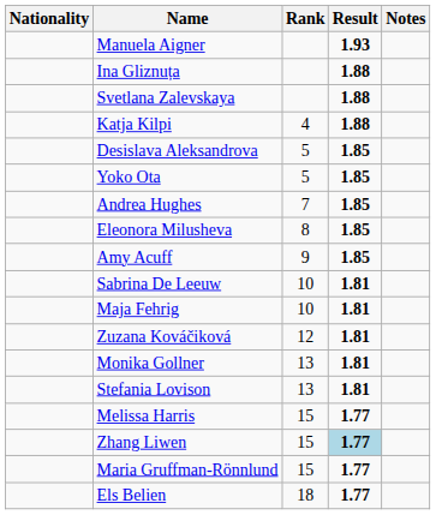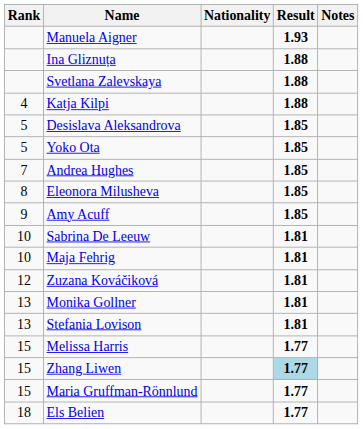 <table class="wikitable sortable" style="text-align:center">
 <tr>
+<th>Rank</th>
+<th>Name</th>
 <th>Nationality</th>
-<th>Name</th>
-<th>Rank</th>
 <th>Result</th>
 <th>Notes</th>
 </tr>
 <tr>
+<td></td>
+<td align=left><a href='#'>Manuela Aigner</a></td>
 <td align=left></td>
-<td align=left><a href='#'>Manuela Aigner</a></td>
-<td></td>
 <td><strong>1.93</strong></td>
 <td></td>
 </tr>
 <tr>
+<td></td>
+<td align=left><a href='#'>Ina Gliznuța</a></td>
 <td align=left></td>
-<td align=left><a href='#'>Ina Gliznuța</a></td>
-<td></td>
 <td><strong>1.88</strong></td>
 <td></td>
 </tr>
 <tr>
+<td></td>
+<td align=left><a href='#'>Svetlana Zalevskaya</a></td>
 <td align=left></td>
-<td align=left><a href='#'>Svetlana Zalevskaya</a></td>
-<td></td>
 <td><strong>1.88</strong></td>
 <td></td>
 </tr>
 <tr>
+<td>4</td>
+<td align=left><a href='#'>Katja Kilpi</a></td>
 <td align=left></td>
-<td align=left><a href='#'>Katja Kilpi</a></td>
-<td>4</td>
 <td><strong>1.88</strong></td>
 <td></td>
 </tr>
 <tr>
+<td>5</td>
+<td align=left><a href='#'>Desislava Aleksandrova</a></td>
 <td align=left></td>
-<td align=left><a href='#'>Desislava Aleksandrova</a></td>
-<td>5</td>
 <td><strong>1.85</strong></td>
 <td></td>
 </tr>
 <tr>
+<td>5</td>
+<td align=left><a href='#'>Yoko Ota</a></td>
 <td align=left></td>
-<td align=left><a href='#'>Yoko Ota</a></td>
-<td>5</td>
 <td><strong>1.85</strong></td>
 <td></td>
 </tr>
 <tr>
+<td>7</td>
+<td align=left><a href='#'>Andrea Hughes</a></td>
 <td align=left></td>
-<td align=left><a href='#'>Andrea Hughes</a></td>
-<td>7</td>
 <td><strong>1.85</strong></td>
 <td></td>
 </tr>
 <tr>
+<td>8</td>
+<td align=left><a href='#'>Eleonora Milusheva</a></td>
 <td align=left></td>
-<td align=left><a href='#'>Eleonora Milusheva</a></td>
-<td>8</td>
 <td><strong>1.85</strong></td>
 <td></td>
 </tr>
 <tr>
+<td>9</td>
+<td align=left><a href='#'>Amy Acuff</a></td>
 <td align=left></td>
-<td align=left><a href='#'>Amy Acuff</a></td>
-<td>9</td>
 <td><strong>1.85</strong></td>
 <td></td>
 </tr>
 <tr>
+<td>10</td>
+<td align=left><a href='#'>Sabrina De Leeuw</a></td>
 <td align=left></td>
-<td align=left><a href='#'>Sabrina De Leeuw</a></td>
-<td>10</td>
 <td><strong>1.81</strong></td>
 <td></td>
 </tr>
 <tr>
+<td>10</td>
+<td align=left><a href='#'>Maja Fehrig</a></td>
 <td align=left></td>
-<td align=left><a href='#'>Maja Fehrig</a></td>
-<td>10</td>
 <td><strong>1.81</strong></td>
 <td></td>
 </tr>
 <tr>
+<td>12</td>
+<td align=left><a href='#'>Zuzana Kováčiková</a></td>
 <td align=left></td>
-<td align=left><a href='#'>Zuzana Kováčiková</a></td>
-<td>12</td>
 <td><strong>1.81</strong></td>
 <td></td>
 </tr>
 <tr>
+<td>13</td>
+<td align=left><a href='#'>Monika Gollner</a></td>
 <td align=left></td>
-<td align=left><a href='#'>Monika Gollner</a></td>
-<td>13</td>
 <td><strong>1.81</strong></td>
 <td></td>
 </tr>
 <tr>
+<td>13</td>
+<td align=left><a href='#'>Stefania Lovison</a></td>
 <td align=left></td>
-<td align=left><a href='#'>Stefania Lovison</a></td>
-<td>13</td>
 <td><strong>1.81</strong></td>
 <td></td>
 </tr>
 <tr>
+<td>15</td>
+<td align=left><a href='#'>Melissa Harris</a></td>
 <td align=left></td>
-<td align=left><a href='#'>Melissa Harris</a></td>
-<td>15</td>
 <td><strong>1.77</strong></td>
 <td></td>
 </tr>
 <tr>
+<td>15</td>
+<td align=left><a href='#'>Zhang Liwen</a></td>
 <td align=left></td>
-<td align=left><a href='#'>Zhang Liwen</a></td>
-<td>15</td>
 <td style="background: lightblue;"><strong>1.77</strong></td>
 <td></td>
 </tr>
 <tr>
+<td>15</td>
+<td align=left><a href='#'>Maria Gruffman-Rönnlund</a></td>
 <td align=left></td>
-<td align=left><a href='#'>Maria Gruffman-Rönnlund</a></td>
-<td>15</td>
 <td><strong>1.77</strong></td>
 <td></td>
 </tr>
 <tr>
+<td>18</td>
+<td align=left><a href='#'>Els Belien</a></td>
 <td align=left></td>
-<td align=left><a href='#'>Els Belien</a></td>
-<td>18</td>
 <td><strong>1.77</strong></td>
 <td></td>
 </tr>
 </table>
